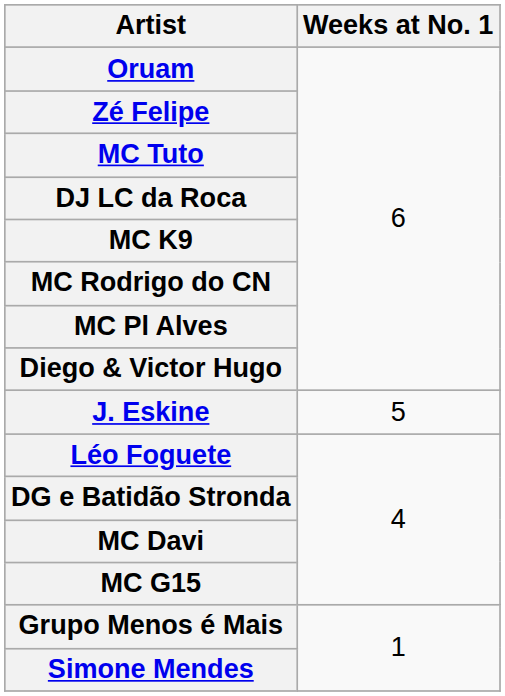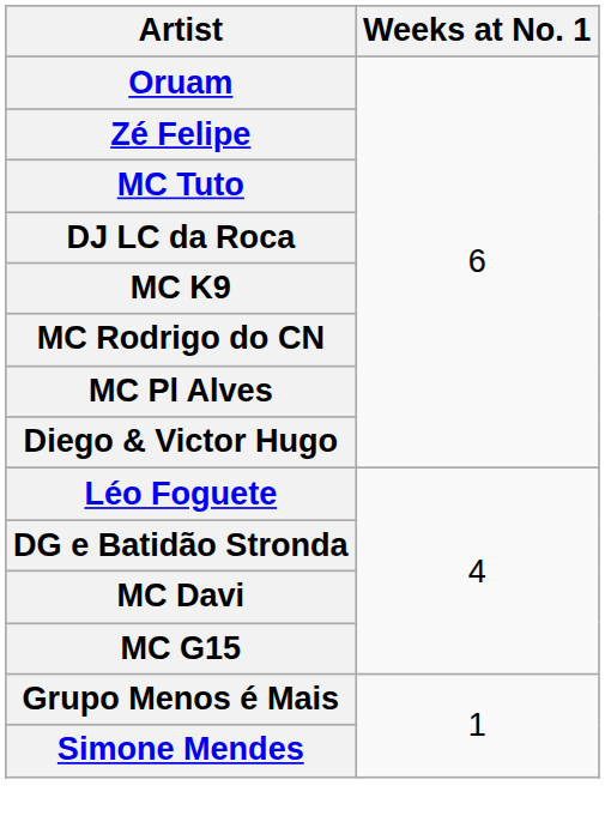 <table class="wikitable sortable plainrowheaders" style="text-align:center;">
 <tr>
 <th scope="col">Artist</th>
 <th scope="col">Weeks at No. 1</th>
 </tr>
 <tr>
 <th scope="row"><a href='#'>Oruam</a></th>
 <td rowspan="8">6</td>
 </tr>
 <tr>
 <th scope="row"><a href='#'>Zé Felipe</a></th>
 </tr>
 <tr>
 <th scope="row"><a href='#'>MC Tuto</a></th>
 </tr>
 <tr>
 <th scope="row">DJ LC da Roca</th>
 </tr>
 <tr>
 <th scope="row">MC K9</th>
 </tr>
 <tr>
 <th scope="row">MC Rodrigo do CN</th>
 </tr>
 <tr>
 <th scope="row">MC Pl Alves</th>
 </tr>
 <tr>
 <th scope="row">Diego & Victor Hugo</th>
 </tr>
 <tr>
-<th scope="row"><a href='#'>J. Eskine</a></th>
-<td>5</td>
-</tr>
-<tr>
 <th scope="row"><a href='#'>Léo Foguete</a></th>
 <td rowspan="4">4</td>
 </tr>
 <tr>
 <th scope="row">DG e Batidão Stronda</th>
 </tr>
 <tr>
 <th scope="row">MC Davi</th>
 </tr>
 <tr>
 <th scope="row">MC G15</th>
 </tr>
 <tr>
 <th scope="row">Grupo Menos é Mais</th>
 <td rowspan="2">1</td>
 </tr>
 <tr>
 <th scope="row"><a href='#'>Simone Mendes</a></th>
 </tr>
 </table>
